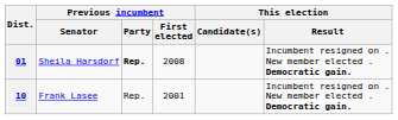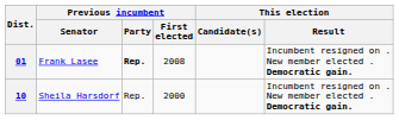 <table class="sortable wikitable" style="font-size:95%;line-height:14px;">
 <tr>
 <th rowspan="2">Dist.</th>
 <th colspan="3">Previous <a href='#'>incumbent</a></th>
 <th colspan="2">This election</th>
 </tr>
 <tr>
 <th>Senator</th>
 <th>Party</th>
 <th>First<br>elected</th>
 <th>Candidate(s)</th>
 <th>Result</th>
 </tr>
 <tr>
 <th><a href='#'>01</a></th>
-<td><a href='#'>Sheila Harsdorf</a></td>
+<td><a href='#'>Frank Lasee</a></td>
 <td><strong>Rep.</strong></td>
 <td align="center">2008</td>
 <td></td>
 <td>Incumbent resigned on .<br>New member elected .<br><strong>Democratic gain.</strong></td>
 </tr>
 <tr>
 <th><a href='#'>10</a></th>
-<td><a href='#'>Frank Lasee</a></td>
+<td><a href='#'>Sheila Harsdorf</a></td>
 <td>Rep.</td>
-<td align="center">2001</td>
+<td align="center">2000</td>
 <td></td>
 <td>Incumbent resigned on .<br>New member elected .<br><strong>Democratic gain.</strong></td>
 </tr>
 </table>
